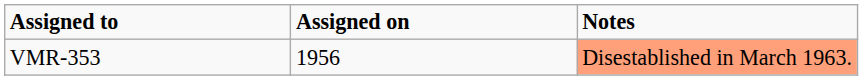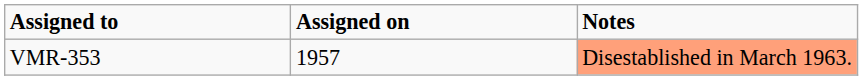 <table class="wikitable" style="width: 70%;">
 <tr>
 <td style="width: 200px;"><strong>Assigned to</strong></td>
 <td style="width: 200px;"><strong>Assigned on</strong></td>
 <td><strong>Notes</strong></td>
 </tr>
 <tr>
 <td>VMR-353</td>
-<td>1956</td>
+<td>1957</td>
 <td style="background: lightsalmon;">Disestablished in March 1963.</td>
 </tr>
 </table>
